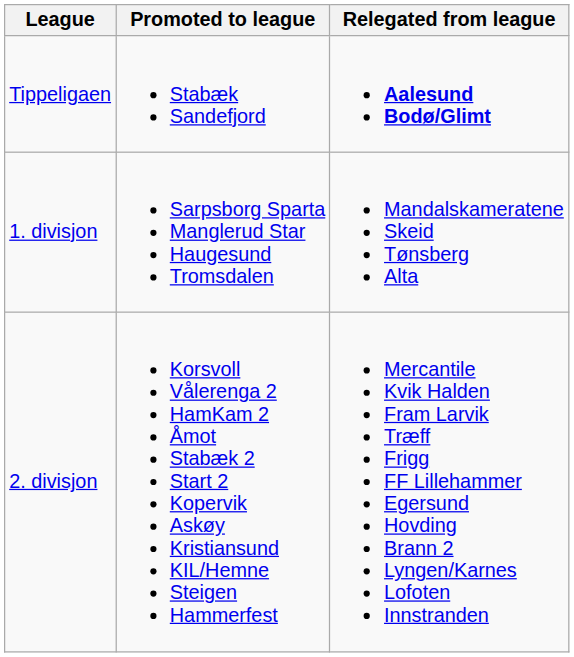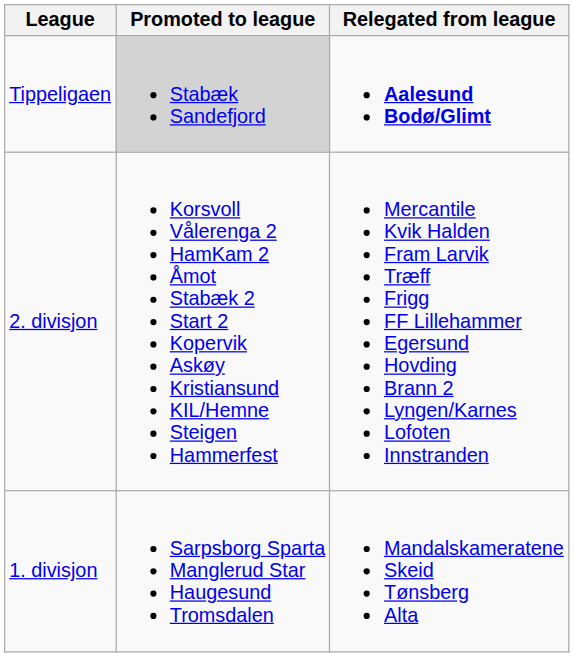 <table class="wikitable">
 <tr>
 <th>League</th>
 <th>Promoted to league</th>
 <th>Relegated from league</th>
 </tr>
 <tr>
 <td><a href='#'>Tippeligaen</a></td>
-<td><br><ul><li><a href='#'>Stabæk</a></li><li><a href='#'>Sandefjord</a></li></ul></td>
+<td style="background: lightgrey;"><br><ul><li><a href='#'>Stabæk</a></li><li><a href='#'>Sandefjord</a></li></ul></td>
 <td><strong><br><ul><li><a href='#'>Aalesund</a></li><li><a href='#'>Bodø/Glimt</a></li></ul></strong></td>
+</tr>
+<tr>
+<td><a href='#'>2. divisjon</a></td>
+<td><br><ul><li><a href='#'>Korsvoll</a></li><li><a href='#'>Vålerenga 2</a></li><li><a href='#'>HamKam 2</a></li><li><a href='#'>Åmot</a></li><li><a href='#'>Stabæk 2</a></li><li><a href='#'>Start 2</a></li><li><a href='#'>Kopervik</a></li><li><a href='#'>Askøy</a></li><li><a href='#'>Kristiansund</a></li><li><a href='#'>KIL/Hemne</a></li><li><a href='#'>Steigen</a></li><li><a href='#'>Hammerfest</a></li></ul></td>
+<td><br><ul><li><a href='#'>Mercantile</a></li><li><a href='#'>Kvik Halden</a></li><li><a href='#'>Fram Larvik</a></li><li><a href='#'>Træff</a></li><li><a href='#'>Frigg</a></li><li><a href='#'>FF Lillehammer</a></li><li><a href='#'>Egersund</a></li><li><a href='#'>Hovding</a></li><li><a href='#'>Brann 2</a></li><li><a href='#'>Lyngen/Karnes</a></li><li><a href='#'>Lofoten</a></li><li><a href='#'>Innstranden</a></li></ul></td>
 </tr>
 <tr>
 <td><a href='#'>1. divisjon</a></td>
 <td><br><ul><li><a href='#'>Sarpsborg Sparta</a></li><li><a href='#'>Manglerud Star</a></li><li><a href='#'>Haugesund</a></li><li><a href='#'>Tromsdalen</a></li></ul></td>
 <td><br><ul><li><a href='#'>Mandalskameratene</a></li><li><a href='#'>Skeid</a></li><li><a href='#'>Tønsberg</a></li><li><a href='#'>Alta</a></li></ul></td>
 </tr>
-<tr>
-<td><a href='#'>2. divisjon</a></td>
-<td><br><ul><li><a href='#'>Korsvoll</a></li><li><a href='#'>Vålerenga 2</a></li><li><a href='#'>HamKam 2</a></li><li><a href='#'>Åmot</a></li><li><a href='#'>Stabæk 2</a></li><li><a href='#'>Start 2</a></li><li><a href='#'>Kopervik</a></li><li><a href='#'>Askøy</a></li><li><a href='#'>Kristiansund</a></li><li><a href='#'>KIL/Hemne</a></li><li><a href='#'>Steigen</a></li><li><a href='#'>Hammerfest</a></li></ul></td>
-<td><br><ul><li><a href='#'>Mercantile</a></li><li><a href='#'>Kvik Halden</a></li><li><a href='#'>Fram Larvik</a></li><li><a href='#'>Træff</a></li><li><a href='#'>Frigg</a></li><li><a href='#'>FF Lillehammer</a></li><li><a href='#'>Egersund</a></li><li><a href='#'>Hovding</a></li><li><a href='#'>Brann 2</a></li><li><a href='#'>Lyngen/Karnes</a></li><li><a href='#'>Lofoten</a></li><li><a href='#'>Innstranden</a></li></ul></td>
-</tr>
 </table>
